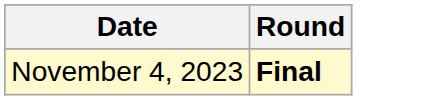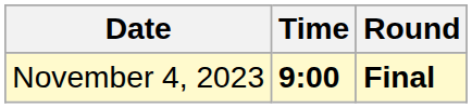 <table class="wikitable">
 <tr>
 <th>Date</th>
+<th>Time</th>
 <th>Round</th>
 </tr>
 <tr style=background:lemonchiffon>
 <td>November 4, 2023</td>
+<td><strong>9:00</strong></td>
 <td><strong>Final</strong></td>
 </tr>
 </table>
